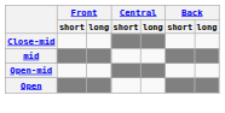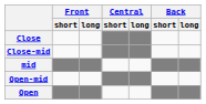 <table class="wikitable">
 <tr>
 <th rowspan=2></th>
 <th colspan=2 style="font-size:smaller"><a href='#'>Front</a></th>
 <th colspan=2 style="font-size:smaller"><a href='#'>Central</a></th>
 <th colspan=2 style="font-size:smaller"><a href='#'>Back</a></th>
 </tr>
 <tr>
 <th style="font-size:80%">short</th>
 <th style="font-size:80%">long</th>
 <th style="font-size:80%">short</th>
 <th style="font-size:80%">long</th>
 <th style="font-size:80%">short</th>
 <th style="font-size:80%">long</th>
+</tr>
+<tr align=center>
+<th style="font-size:smaller"><a href='#'>Close</a></th>
+<td> </td>
+<td></td>
+<td style="background-color:gray"></td>
+<td style="background-color:gray"></td>
+<td> </td>
+<td></td>
 </tr>
 <tr align=center>
 <th style="font-size:smaller"><a href='#'>Close-mid</a></th>
 <td> </td>
 <td></td>
 <td style="background-color:gray"></td>
 <td style="background-color:gray"></td>
 <td> </td>
 <td></td>
 </tr>
 <tr align=center>
 <th style="font-size:smaller"><a href='#'>mid</a></th>
 <td style="background-color:gray"></td>
 <td style="background-color:gray"></td>
 <td> </td>
 <td></td>
 <td style="background-color:gray"></td>
 <td style="background-color:gray"></td>
 </tr>
 <tr align=center>
 <th style="font-size:smaller"><a href='#'>Open-mid</a></th>
 <td> </td>
 <td></td>
 <td style="background-color:gray"></td>
 <td style="background-color:gray"></td>
 <td> </td>
 <td></td>
 </tr>
 <tr align=center>
 <th style="font-size:smaller"><a href='#'>Open</a></th>
 <td style="background-color:gray"></td>
 <td style="background-color:gray"></td>
 <td> </td>
 <td></td>
 <td style="background-color:gray"></td>
 <td style="background-color:gray"></td>
 </tr>
 </table>
